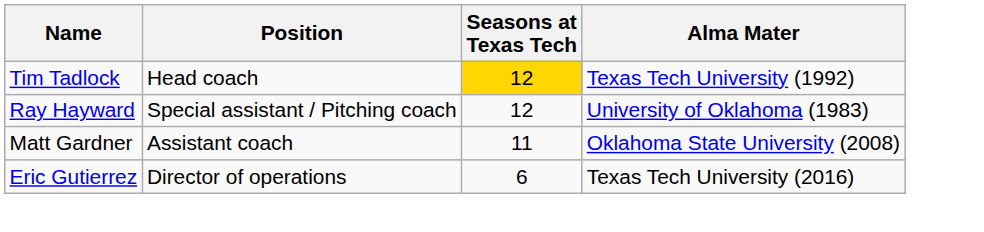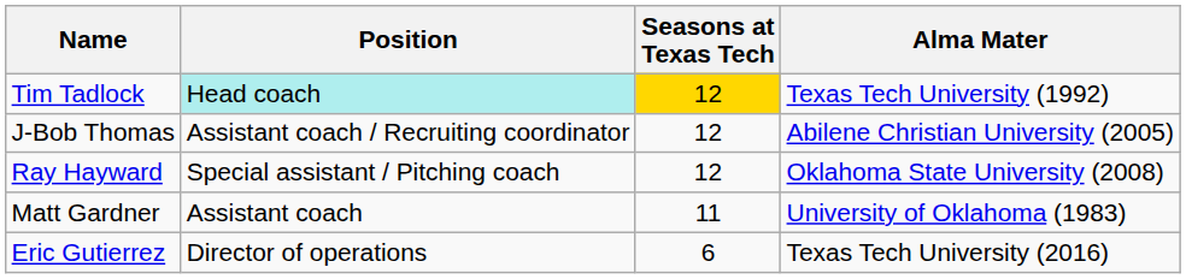 <table class="wikitable" border="1" style="font-size:90%;">
 <tr>
 <th>Name</th>
 <th>Position</th>
 <th>Seasons at<br>Texas Tech</th>
 <th>Alma Mater</th>
 </tr>
 <tr>
 <td><a href='#'>Tim Tadlock</a></td>
-<td>Head coach</td>
+<td style="background: paleturquoise;">Head coach</td>
 <td align=center style="background: gold;">12</td>
 <td><a href='#'>Texas Tech University</a> (1992)</td>
+</tr>
+<tr>
+<td>J-Bob Thomas</td>
+<td>Assistant coach / Recruiting coordinator</td>
+<td align=center>12</td>
+<td><a href='#'>Abilene Christian University</a> (2005)</td>
 </tr>
 <tr>
 <td><a href='#'>Ray Hayward</a></td>
 <td>Special assistant / Pitching coach</td>
 <td align=center>12</td>
-<td><a href='#'>University of Oklahoma</a> (1983)</td>
+<td><a href='#'>Oklahoma State University</a> (2008)</td>
 </tr>
 <tr>
 <td>Matt Gardner</td>
 <td>Assistant coach</td>
 <td align=center>11</td>
-<td><a href='#'>Oklahoma State University</a> (2008)</td>
+<td><a href='#'>University of Oklahoma</a> (1983)</td>
 </tr>
 <tr>
 <td><a href='#'>Eric Gutierrez</a></td>
 <td>Director of operations</td>
 <td align=center>6</td>
 <td>Texas Tech University (2016)</td>
 </tr>
 </table>
